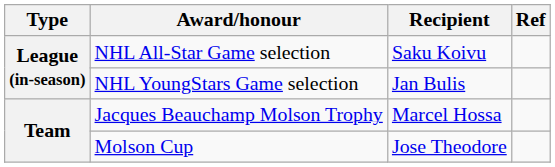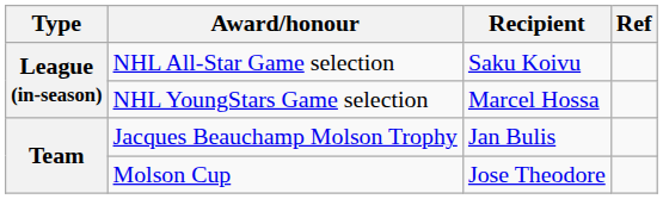 <table class="wikitable">
 <tr>
 <th scope="col">Type</th>
 <th scope="col">Award/honour</th>
 <th scope="col">Recipient</th>
 <th scope="col">Ref</th>
 </tr>
 <tr>
 <th scope="row" rowspan="2">League<br><small>(in-season)</small></th>
 <td><a href='#'>NHL All-Star Game</a> selection</td>
 <td><a href='#'>Saku Koivu</a></td>
 <td></td>
 </tr>
 <tr>
 <td><a href='#'>NHL YoungStars Game</a> selection</td>
-<td><a href='#'>Jan Bulis</a></td>
+<td><a href='#'>Marcel Hossa</a></td>
 <td></td>
 </tr>
 <tr>
 <th scope="row" rowspan="5">Team</th>
 <td><a href='#'>Jacques Beauchamp Molson Trophy</a></td>
-<td><a href='#'>Marcel Hossa</a></td>
+<td><a href='#'>Jan Bulis</a></td>
 <td></td>
 </tr>
 <tr>
 <td><a href='#'>Molson Cup</a></td>
 <td><a href='#'>Jose Theodore</a></td>
 <td></td>
 </tr>
 </table>
